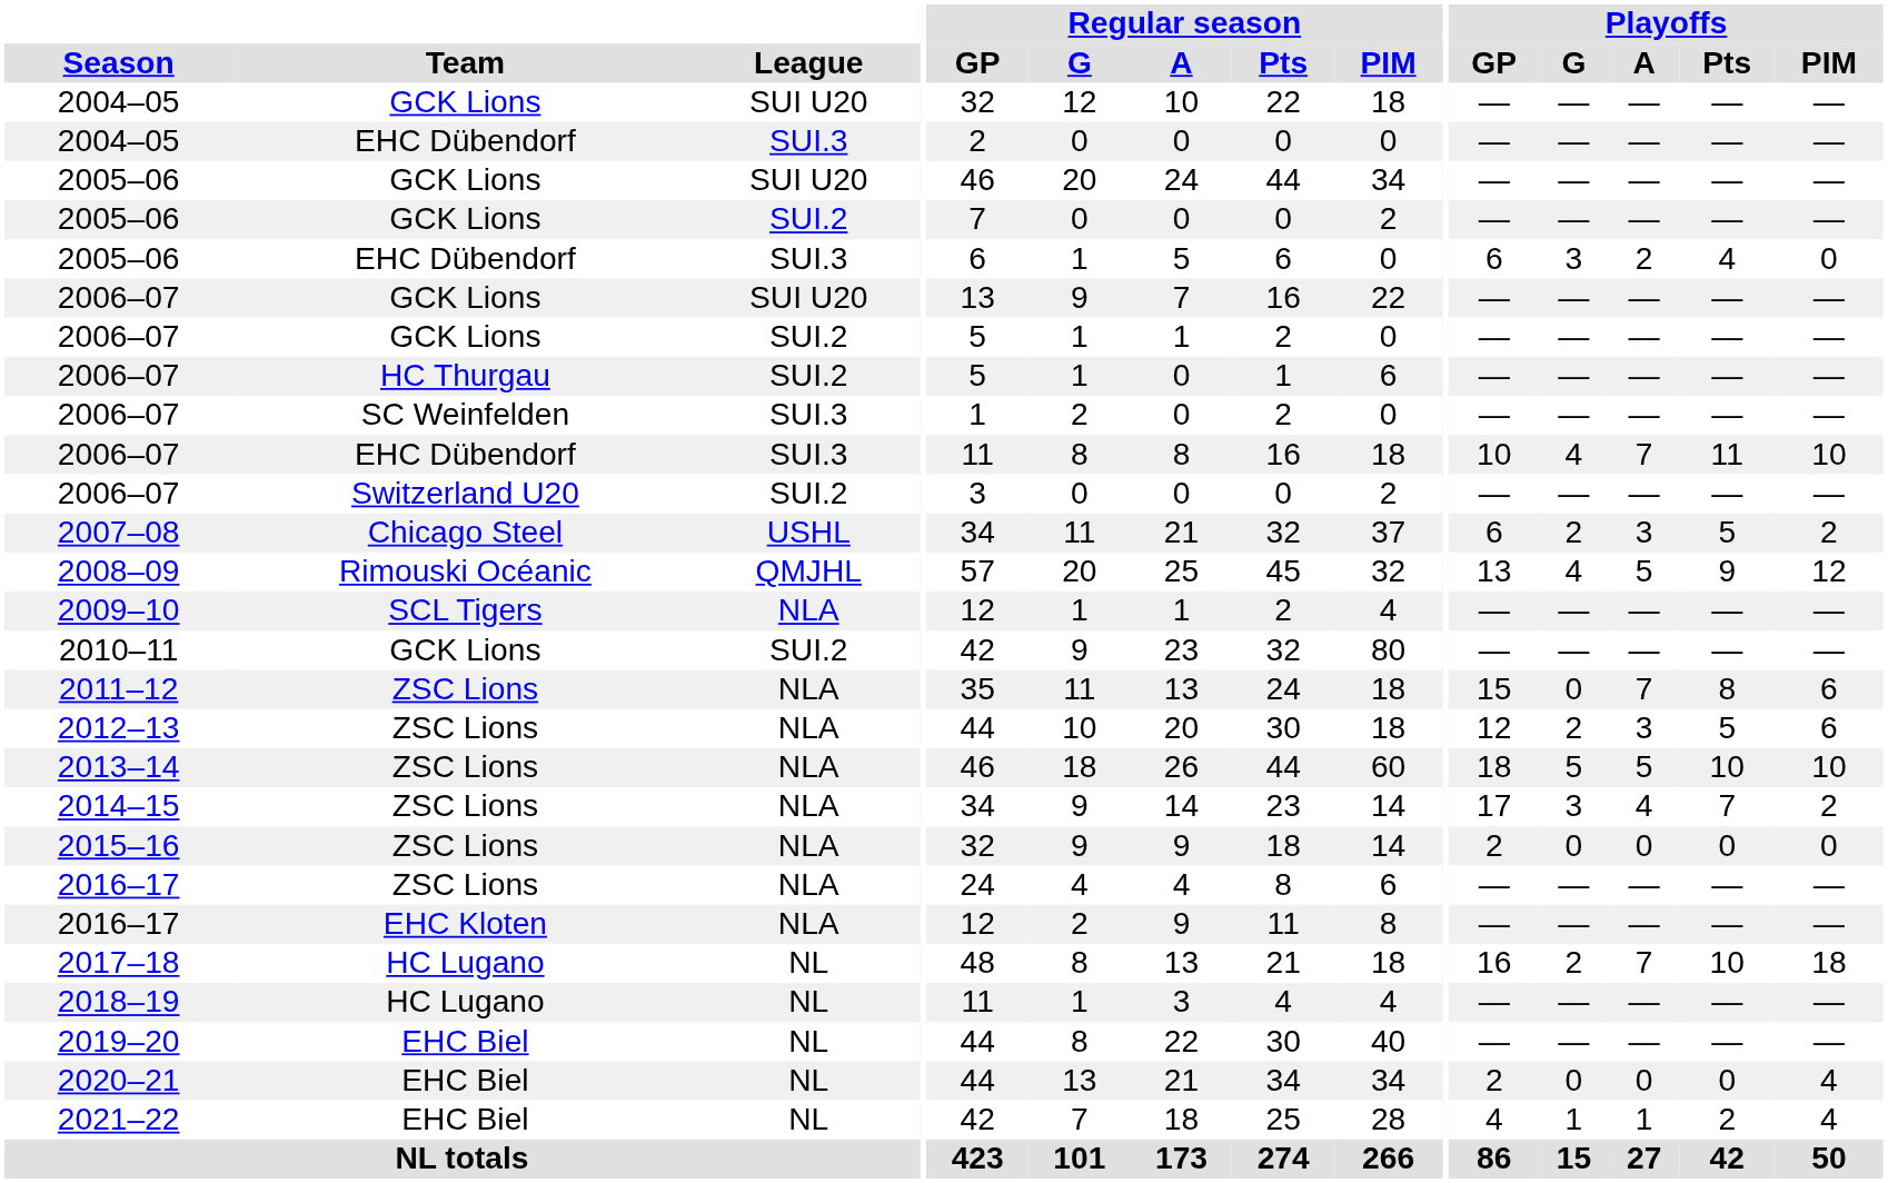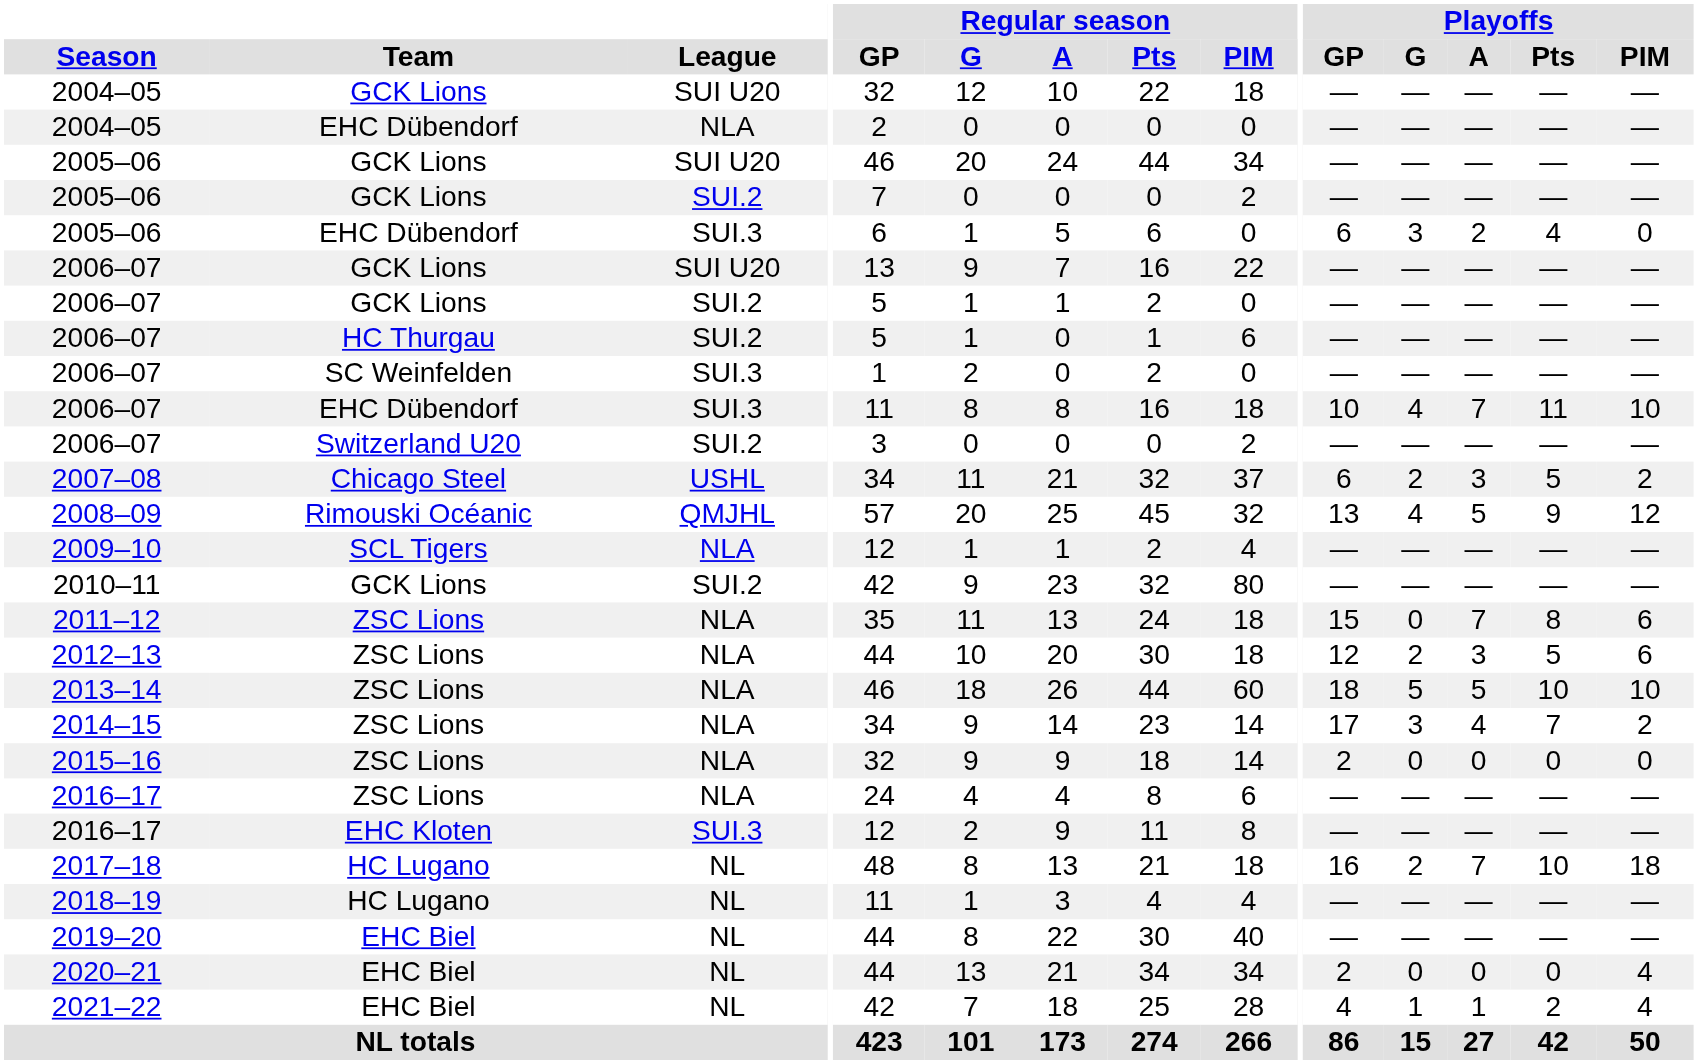 <table border="0" cellpadding="1" cellspacing="0" style="text-align:center; width:60em">
 <tr bgcolor="#e0e0e0">
 <th colspan="3" bgcolor="#ffffff"></th>
 <th rowspan="99" bgcolor="#ffffff"></th>
 <th colspan="5"><a href='#'>Regular season</a></th>
 <th rowspan="99" bgcolor="#ffffff"></th>
 <th colspan="5"><a href='#'>Playoffs</a></th>
 </tr>
 <tr bgcolor="#e0e0e0">
 <th><a href='#'>Season</a></th>
 <th>Team</th>
 <th>League</th>
 <th>GP</th>
 <th><a href='#'>G</a></th>
 <th><a href='#'>A</a></th>
 <th><a href='#'>Pts</a></th>
 <th><a href='#'>PIM</a></th>
 <th>GP</th>
 <th>G</th>
 <th>A</th>
 <th>Pts</th>
 <th>PIM</th>
 </tr>
 <tr>
 <td>2004–05</td>
 <td><a href='#'>GCK Lions</a></td>
 <td>SUI U20</td>
 <td>32</td>
 <td>12</td>
 <td>10</td>
 <td>22</td>
 <td>18</td>
 <td>—</td>
 <td>—</td>
 <td>—</td>
 <td>—</td>
 <td>—</td>
 </tr>
 <tr bgcolor="#f0f0f0">
 <td>2004–05</td>
 <td>EHC Dübendorf</td>
-<td><a href='#'>SUI.3</a></td>
+<td>NLA</td>
 <td>2</td>
 <td>0</td>
 <td>0</td>
 <td>0</td>
 <td>0</td>
 <td>—</td>
 <td>—</td>
 <td>—</td>
 <td>—</td>
 <td>—</td>
 </tr>
 <tr>
 <td>2005–06</td>
 <td>GCK Lions</td>
 <td>SUI U20</td>
 <td>46</td>
 <td>20</td>
 <td>24</td>
 <td>44</td>
 <td>34</td>
 <td>—</td>
 <td>—</td>
 <td>—</td>
 <td>—</td>
 <td>—</td>
 </tr>
 <tr bgcolor="#f0f0f0">
 <td>2005–06</td>
 <td>GCK Lions</td>
 <td><a href='#'>SUI.2</a></td>
 <td>7</td>
 <td>0</td>
 <td>0</td>
 <td>0</td>
 <td>2</td>
 <td>—</td>
 <td>—</td>
 <td>—</td>
 <td>—</td>
 <td>—</td>
 </tr>
 <tr>
 <td>2005–06</td>
 <td>EHC Dübendorf</td>
 <td>SUI.3</td>
 <td>6</td>
 <td>1</td>
 <td>5</td>
 <td>6</td>
 <td>0</td>
 <td>6</td>
 <td>3</td>
 <td>2</td>
 <td>4</td>
 <td>0</td>
 </tr>
 <tr bgcolor="#f0f0f0">
 <td>2006–07</td>
 <td>GCK Lions</td>
 <td>SUI U20</td>
 <td>13</td>
 <td>9</td>
 <td>7</td>
 <td>16</td>
 <td>22</td>
 <td>—</td>
 <td>—</td>
 <td>—</td>
 <td>—</td>
 <td>—</td>
 </tr>
 <tr>
 <td>2006–07</td>
 <td>GCK Lions</td>
 <td>SUI.2</td>
 <td>5</td>
 <td>1</td>
 <td>1</td>
 <td>2</td>
 <td>0</td>
 <td>—</td>
 <td>—</td>
 <td>—</td>
 <td>—</td>
 <td>—</td>
 </tr>
 <tr bgcolor="#f0f0f0">
 <td>2006–07</td>
 <td><a href='#'>HC Thurgau</a></td>
 <td>SUI.2</td>
 <td>5</td>
 <td>1</td>
 <td>0</td>
 <td>1</td>
 <td>6</td>
 <td>—</td>
 <td>—</td>
 <td>—</td>
 <td>—</td>
 <td>—</td>
 </tr>
 <tr>
 <td>2006–07</td>
 <td>SC Weinfelden</td>
 <td>SUI.3</td>
 <td>1</td>
 <td>2</td>
 <td>0</td>
 <td>2</td>
 <td>0</td>
 <td>—</td>
 <td>—</td>
 <td>—</td>
 <td>—</td>
 <td>—</td>
 </tr>
 <tr bgcolor="#f0f0f0">
 <td>2006–07</td>
 <td>EHC Dübendorf</td>
 <td>SUI.3</td>
 <td>11</td>
 <td>8</td>
 <td>8</td>
 <td>16</td>
 <td>18</td>
 <td>10</td>
 <td>4</td>
 <td>7</td>
 <td>11</td>
 <td>10</td>
 </tr>
 <tr>
 <td>2006–07</td>
 <td><a href='#'>Switzerland U20</a></td>
 <td>SUI.2</td>
 <td>3</td>
 <td>0</td>
 <td>0</td>
 <td>0</td>
 <td>2</td>
 <td>—</td>
 <td>—</td>
 <td>—</td>
 <td>—</td>
 <td>—</td>
 </tr>
 <tr bgcolor="#f0f0f0">
 <td><a href='#'>2007–08</a></td>
 <td><a href='#'>Chicago Steel</a></td>
 <td><a href='#'>USHL</a></td>
 <td>34</td>
 <td>11</td>
 <td>21</td>
 <td>32</td>
 <td>37</td>
 <td>6</td>
 <td>2</td>
 <td>3</td>
 <td>5</td>
 <td>2</td>
 </tr>
 <tr>
 <td><a href='#'>2008–09</a></td>
 <td><a href='#'>Rimouski Océanic</a></td>
 <td><a href='#'>QMJHL</a></td>
 <td>57</td>
 <td>20</td>
 <td>25</td>
 <td>45</td>
 <td>32</td>
 <td>13</td>
 <td>4</td>
 <td>5</td>
 <td>9</td>
 <td>12</td>
 </tr>
 <tr bgcolor="#f0f0f0">
 <td><a href='#'>2009–10</a></td>
 <td><a href='#'>SCL Tigers</a></td>
 <td><a href='#'>NLA</a></td>
 <td>12</td>
 <td>1</td>
 <td>1</td>
 <td>2</td>
 <td>4</td>
 <td>—</td>
 <td>—</td>
 <td>—</td>
 <td>—</td>
 <td>—</td>
 </tr>
 <tr>
 <td>2010–11</td>
 <td>GCK Lions</td>
 <td>SUI.2</td>
 <td>42</td>
 <td>9</td>
 <td>23</td>
 <td>32</td>
 <td>80</td>
 <td>—</td>
 <td>—</td>
 <td>—</td>
 <td>—</td>
 <td>—</td>
 </tr>
 <tr bgcolor="#f0f0f0">
 <td><a href='#'>2011–12</a></td>
 <td><a href='#'>ZSC Lions</a></td>
 <td>NLA</td>
 <td>35</td>
 <td>11</td>
 <td>13</td>
 <td>24</td>
 <td>18</td>
 <td>15</td>
 <td>0</td>
 <td>7</td>
 <td>8</td>
 <td>6</td>
 </tr>
 <tr>
 <td><a href='#'>2012–13</a></td>
 <td>ZSC Lions</td>
 <td>NLA</td>
 <td>44</td>
 <td>10</td>
 <td>20</td>
 <td>30</td>
 <td>18</td>
 <td>12</td>
 <td>2</td>
 <td>3</td>
 <td>5</td>
 <td>6</td>
 </tr>
 <tr bgcolor="#f0f0f0">
 <td><a href='#'>2013–14</a></td>
 <td>ZSC Lions</td>
 <td>NLA</td>
 <td>46</td>
 <td>18</td>
 <td>26</td>
 <td>44</td>
 <td>60</td>
 <td>18</td>
 <td>5</td>
 <td>5</td>
 <td>10</td>
 <td>10</td>
 </tr>
 <tr>
 <td><a href='#'>2014–15</a></td>
 <td>ZSC Lions</td>
 <td>NLA</td>
 <td>34</td>
 <td>9</td>
 <td>14</td>
 <td>23</td>
 <td>14</td>
 <td>17</td>
 <td>3</td>
 <td>4</td>
 <td>7</td>
 <td>2</td>
 </tr>
 <tr bgcolor="#f0f0f0">
 <td><a href='#'>2015–16</a></td>
 <td>ZSC Lions</td>
 <td>NLA</td>
 <td>32</td>
 <td>9</td>
 <td>9</td>
 <td>18</td>
 <td>14</td>
 <td>2</td>
 <td>0</td>
 <td>0</td>
 <td>0</td>
 <td>0</td>
 </tr>
 <tr>
 <td><a href='#'>2016–17</a></td>
 <td>ZSC Lions</td>
 <td>NLA</td>
 <td>24</td>
 <td>4</td>
 <td>4</td>
 <td>8</td>
 <td>6</td>
 <td>—</td>
 <td>—</td>
 <td>—</td>
 <td>—</td>
 <td>—</td>
 </tr>
 <tr bgcolor="#f0f0f0">
 <td>2016–17</td>
 <td><a href='#'>EHC Kloten</a></td>
-<td>NLA</td>
+<td><a href='#'>SUI.3</a></td>
 <td>12</td>
 <td>2</td>
 <td>9</td>
 <td>11</td>
 <td>8</td>
 <td>—</td>
 <td>—</td>
 <td>—</td>
 <td>—</td>
 <td>—</td>
 </tr>
 <tr>
 <td><a href='#'>2017–18</a></td>
 <td><a href='#'>HC Lugano</a></td>
 <td>NL</td>
 <td>48</td>
 <td>8</td>
 <td>13</td>
 <td>21</td>
 <td>18</td>
 <td>16</td>
 <td>2</td>
 <td>7</td>
 <td>10</td>
 <td>18</td>
 </tr>
 <tr bgcolor="#f0f0f0">
 <td><a href='#'>2018–19</a></td>
 <td>HC Lugano</td>
 <td>NL</td>
 <td>11</td>
 <td>1</td>
 <td>3</td>
 <td>4</td>
 <td>4</td>
 <td>—</td>
 <td>—</td>
 <td>—</td>
 <td>—</td>
 <td>—</td>
 </tr>
 <tr>
 <td><a href='#'>2019–20</a></td>
 <td><a href='#'>EHC Biel</a></td>
 <td>NL</td>
 <td>44</td>
 <td>8</td>
 <td>22</td>
 <td>30</td>
 <td>40</td>
 <td>—</td>
 <td>—</td>
 <td>—</td>
 <td>—</td>
 <td>—</td>
 </tr>
 <tr bgcolor="#f0f0f0">
 <td><a href='#'>2020–21</a></td>
 <td>EHC Biel</td>
 <td>NL</td>
 <td>44</td>
 <td>13</td>
 <td>21</td>
 <td>34</td>
 <td>34</td>
 <td>2</td>
 <td>0</td>
 <td>0</td>
 <td>0</td>
 <td>4</td>
 </tr>
 <tr>
 <td><a href='#'>2021–22</a></td>
 <td>EHC Biel</td>
 <td>NL</td>
 <td>42</td>
 <td>7</td>
 <td>18</td>
 <td>25</td>
 <td>28</td>
 <td>4</td>
 <td>1</td>
 <td>1</td>
 <td>2</td>
 <td>4<br></td>
 </tr>
 <tr ALIGN="center" bgcolor="#e0e0e0">
 <th colspan="3">NL totals</th>
 <th>423</th>
 <th>101</th>
 <th>173</th>
 <th>274</th>
 <th>266</th>
 <th>86</th>
 <th>15</th>
 <th>27</th>
 <th>42</th>
 <th>50</th>
 </tr>
 </table>
